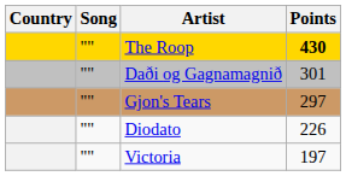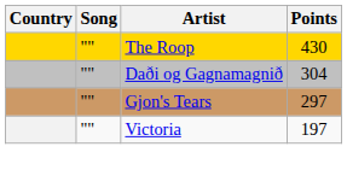 <table class="wikitable plainrowheaders">
 <tr>
 <th scope="col">Country</th>
 <th scope="col">Song</th>
 <th scope="col">Artist</th>
 <th scope="col">Points</th>
 </tr>
 <tr style="background:gold;">
 <th scope="row" style="background:gold;"></th>
 <td>""</td>
 <td><a href='#'>The Roop</a></td>
-<td style="text-align:center;"><strong>430</strong></td>
+<td style="text-align:center;">430</td>
 </tr>
 <tr style="background:silver;">
 <th scope="row" style="background:silver;"></th>
 <td>""</td>
 <td><a href='#'>Daði <span>og Gagnamagnið</span></a></td>
-<td style="text-align:center;">301</td>
+<td style="text-align:center;">304</td>
 </tr>
 <tr style="background:#c96;">
 <th scope="row" style="background:#c96;"></th>
 <td>""</td>
 <td><a href='#'>Gjon's Tears</a></td>
 <td style="text-align:center;">297</td>
 </tr>
 <tr>
 <th scope="row"></th>
 <td>""</td>
-<td><a href='#'>Diodato</a></td>
-<td style="text-align:center;">226</td>
-</tr>
-<tr>
-<th scope="row"></th>
-<td>""</td>
 <td><a href='#'>Victoria</a></td>
 <td style="text-align:center;">197</td>
 </tr>
 </table>
